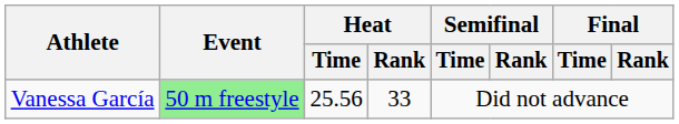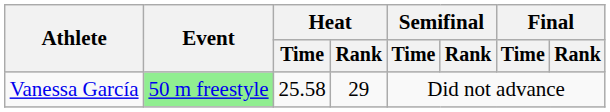 <table class=wikitable style="font-size:90%">
 <tr>
 <th rowspan="2">Athlete</th>
 <th rowspan="2">Event</th>
 <th colspan="2">Heat</th>
 <th colspan="2">Semifinal</th>
 <th colspan="2">Final</th>
 </tr>
 <tr style="font-size:95%">
 <th>Time</th>
 <th>Rank</th>
 <th>Time</th>
 <th>Rank</th>
 <th>Time</th>
 <th>Rank</th>
 </tr>
 <tr align=center>
 <td align=left><a href='#'>Vanessa García</a></td>
 <td align=left style="background: lightgreen;"><a href='#'>50 m freestyle</a></td>
-<td>25.56</td>
-<td>33</td>
+<td>25.58</td>
+<td>29</td>
 <td colspan=4>Did not advance</td>
 </tr>
 </table>
